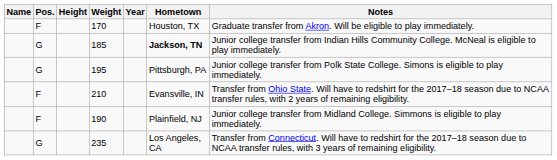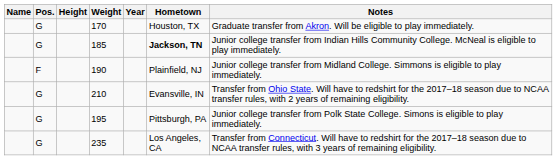 <table class="wikitable sortable" style="font-size:90%;" border="1">
 <tr>
 <th>Name</th>
 <th>Pos.</th>
 <th>Height</th>
 <th>Weight</th>
 <th>Year</th>
 <th>Hometown</th>
 <th class="unsortable">Notes</th>
 </tr>
 <tr>
 <td></td>
-<td>F</td>
+<td>G</td>
 <td></td>
 <td>170</td>
 <td></td>
 <td>Houston, TX</td>
 <td>Graduate transfer from <a href='#'>Akron</a>. Will be eligible to play immediately.</td>
 </tr>
 <tr>
 <td></td>
 <td>G</td>
 <td></td>
 <td>185</td>
 <td></td>
 <td><strong>Jackson, TN</strong></td>
 <td>Junior college transfer from Indian Hills Community College. McNeal is eligible to play immediately.</td>
 </tr>
 <tr>
 <td></td>
-<td>G</td>
-<td></td>
-<td>195</td>
-<td></td>
-<td>Pittsburgh, PA</td>
-<td>Junior college transfer from Polk State College. Simons is eligible to play immediately.</td>
-</tr>
-<tr>
-<td></td>
-<td>F</td>
-<td></td>
-<td>210</td>
-<td></td>
-<td>Evansville, IN</td>
-<td>Transfer from <a href='#'>Ohio State</a>. Will have to redshirt for the 2017–18 season due to NCAA transfer rules, with 2 years of remaining eligibility.</td>
-</tr>
-<tr>
-<td></td>
 <td>F</td>
 <td></td>
 <td>190</td>
 <td></td>
 <td>Plainfield, NJ</td>
 <td>Junior college transfer from Midland College. Simmons is eligible to play immediately.</td>
 </tr>
 <tr>
 <td></td>
 <td>G</td>
 <td></td>
+<td>210</td>
+<td></td>
+<td>Evansville, IN</td>
+<td>Transfer from <a href='#'>Ohio State</a>. Will have to redshirt for the 2017–18 season due to NCAA transfer rules, with 2 years of remaining eligibility.</td>
+</tr>
+<tr>
+<td></td>
+<td>G</td>
+<td></td>
+<td>195</td>
+<td></td>
+<td>Pittsburgh, PA</td>
+<td>Junior college transfer from Polk State College. Simons is eligible to play immediately.</td>
+</tr>
+<tr>
+<td></td>
+<td>G</td>
+<td></td>
 <td>235</td>
 <td></td>
 <td>Los Angeles, CA</td>
 <td>Transfer from <a href='#'>Connecticut</a>. Will have to redshirt for the 2017–18 season due to NCAA transfer rules, with 3 years of remaining eligibility.</td>
 </tr>
 </table>
